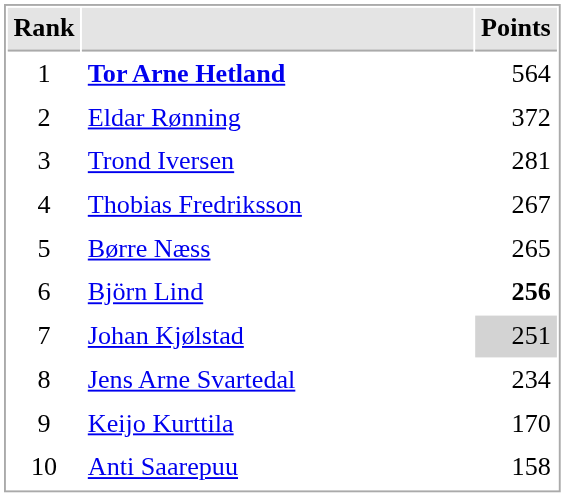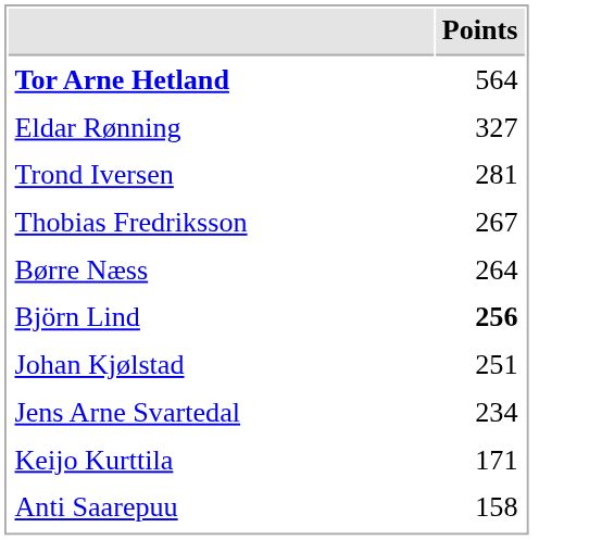 <table cellspacing="1" cellpadding="3" style="border:1px solid #AAAAAA;font-size:86%">
 <tr style="background-color: #E4E4E4;">
-<th style="border-bottom:1px solid #AAAAAA" width=10>Rank</th>
 <th style="border-bottom:1px solid #AAAAAA" width=200></th>
 <th style="border-bottom:1px solid #AAAAAA" width=20 align=right>Points</th>
 </tr>
 <tr>
-<td align=center>1</td>
 <td> <strong><a href='#'>Tor Arne Hetland</a></strong></td>
 <td align=right>564</td>
 </tr>
 <tr>
-<td align=center>2</td>
 <td> <a href='#'>Eldar Rønning</a></td>
-<td align=right>372</td>
+<td align=right>327</td>
 </tr>
 <tr>
-<td align=center>3</td>
 <td> <a href='#'>Trond Iversen</a></td>
 <td align=right>281</td>
 </tr>
 <tr>
-<td align=center>4</td>
 <td> <a href='#'>Thobias Fredriksson</a></td>
 <td align=right>267</td>
 </tr>
 <tr>
-<td align=center>5</td>
 <td> <a href='#'>Børre Næss</a></td>
-<td align=right>265</td>
+<td align=right>264</td>
 </tr>
 <tr>
-<td align=center>6</td>
 <td> <a href='#'>Björn Lind</a></td>
 <td align=right><strong>256</strong></td>
 </tr>
 <tr>
-<td align=center>7</td>
 <td> <a href='#'>Johan Kjølstad</a></td>
-<td align=right style="background: lightgrey;">251</td>
+<td align=right>251</td>
 </tr>
 <tr>
-<td align=center>8</td>
 <td> <a href='#'>Jens Arne Svartedal</a></td>
 <td align=right>234</td>
 </tr>
 <tr>
-<td align=center>9</td>
 <td> <a href='#'>Keijo Kurttila</a></td>
-<td align=right>170</td>
+<td align=right>171</td>
 </tr>
 <tr>
-<td align=center>10</td>
 <td> <a href='#'>Anti Saarepuu</a></td>
 <td align=right>158</td>
 </tr>
 </table>
